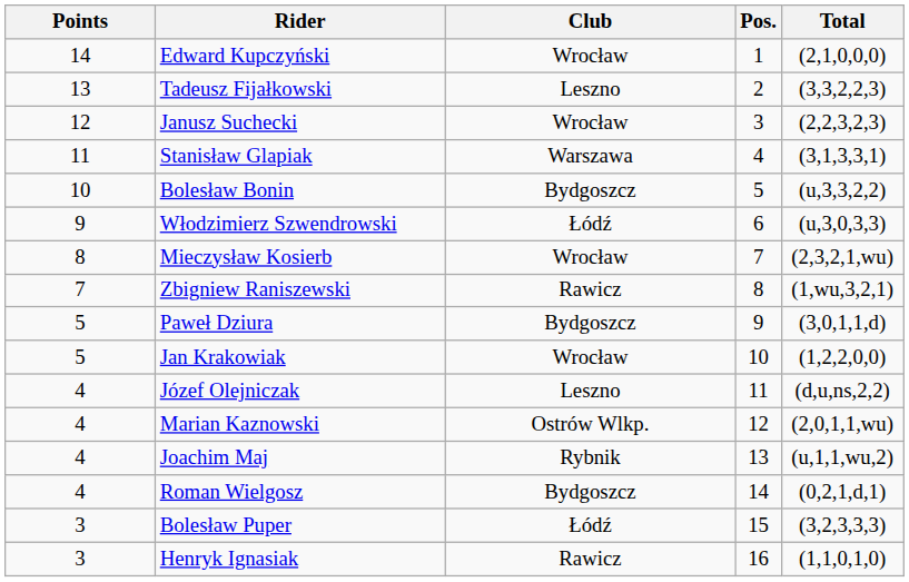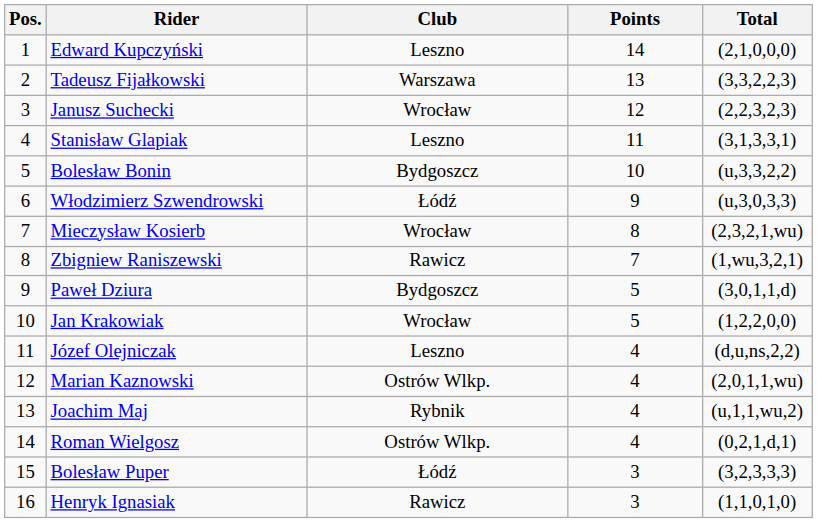 <table class=wikitable style="font-size:93%;">
 <tr>
-<th width=100px>Points</th>
+<th width=25px>Pos.</th>
 <th width=200px>Rider</th>
 <th width=200px>Club</th>
-<th width=25px>Pos.</th>
+<th width=100px>Points</th>
 <th width=80px>Total</th>
 </tr>
 <tr align=center>
+<td>1</td>
+<td align=left><a href='#'>Edward Kupczyński</a></td>
+<td>Leszno</td>
 <td>14</td>
-<td align=left><a href='#'>Edward Kupczyński</a></td>
-<td>Wrocław</td>
-<td>1</td>
 <td>(2,1,0,0,0)</td>
 </tr>
 <tr align=center>
+<td>2</td>
+<td align=left><a href='#'>Tadeusz Fijałkowski</a></td>
+<td>Warszawa</td>
 <td>13</td>
-<td align=left><a href='#'>Tadeusz Fijałkowski</a></td>
-<td>Leszno</td>
-<td>2</td>
 <td>(3,3,2,2,3)</td>
 </tr>
 <tr align=center>
-<td>12</td>
+<td>3</td>
 <td align=left><a href='#'>Janusz Suchecki</a></td>
 <td>Wrocław</td>
-<td>3</td>
+<td>12</td>
 <td>(2,2,3,2,3)</td>
 </tr>
 <tr align=center>
+<td>4</td>
+<td align=left><a href='#'>Stanisław Glapiak</a></td>
+<td>Leszno</td>
 <td>11</td>
-<td align=left><a href='#'>Stanisław Glapiak</a></td>
-<td>Warszawa</td>
-<td>4</td>
 <td>(3,1,3,3,1)</td>
 </tr>
 <tr align=center>
-<td>10</td>
+<td>5</td>
 <td align=left><a href='#'>Bolesław Bonin</a></td>
 <td>Bydgoszcz</td>
-<td>5</td>
+<td>10</td>
 <td>(u,3,3,2,2)</td>
 </tr>
 <tr align=center>
-<td>9</td>
+<td>6</td>
 <td align=left><a href='#'>Włodzimierz Szwendrowski</a></td>
 <td>Łódź</td>
-<td>6</td>
+<td>9</td>
 <td>(u,3,0,3,3)</td>
 </tr>
 <tr align=center>
-<td>8</td>
+<td>7</td>
 <td align=left><a href='#'>Mieczysław Kosierb</a></td>
 <td>Wrocław</td>
-<td>7</td>
+<td>8</td>
 <td>(2,3,2,1,wu)</td>
 </tr>
 <tr align=center>
-<td>7</td>
+<td>8</td>
 <td align=left><a href='#'>Zbigniew Raniszewski</a></td>
 <td>Rawicz</td>
-<td>8</td>
+<td>7</td>
 <td>(1,wu,3,2,1)</td>
 </tr>
 <tr align=center>
-<td>5</td>
+<td>9</td>
 <td align=left><a href='#'>Paweł Dziura</a></td>
 <td>Bydgoszcz</td>
-<td>9</td>
+<td>5</td>
 <td>(3,0,1,1,d)</td>
 </tr>
 <tr align=center>
-<td>5</td>
+<td>10</td>
 <td align=left><a href='#'>Jan Krakowiak</a></td>
 <td>Wrocław</td>
-<td>10</td>
+<td>5</td>
 <td>(1,2,2,0,0)</td>
 </tr>
 <tr align=center>
-<td>4</td>
+<td>11</td>
 <td align=left><a href='#'>Józef Olejniczak</a></td>
 <td>Leszno</td>
-<td>11</td>
+<td>4</td>
 <td>(d,u,ns,2,2)</td>
 </tr>
 <tr align=center>
-<td>4</td>
+<td>12</td>
 <td align=left><a href='#'>Marian Kaznowski</a></td>
 <td>Ostrów Wlkp.</td>
-<td>12</td>
+<td>4</td>
 <td>(2,0,1,1,wu)</td>
 </tr>
 <tr align=center>
-<td>4</td>
+<td>13</td>
 <td align=left><a href='#'>Joachim Maj</a></td>
 <td>Rybnik</td>
-<td>13</td>
+<td>4</td>
 <td>(u,1,1,wu,2)</td>
 </tr>
 <tr align=center>
+<td>14</td>
+<td align=left><a href='#'>Roman Wielgosz</a></td>
+<td>Ostrów Wlkp.</td>
 <td>4</td>
-<td align=left><a href='#'>Roman Wielgosz</a></td>
-<td>Bydgoszcz</td>
-<td>14</td>
 <td>(0,2,1,d,1)</td>
 </tr>
 <tr align=center>
-<td>3</td>
+<td>15</td>
 <td align=left><a href='#'>Bolesław Puper</a></td>
 <td>Łódź</td>
-<td>15</td>
+<td>3</td>
 <td>(3,2,3,3,3)</td>
 </tr>
 <tr align=center>
-<td>3</td>
+<td>16</td>
 <td align=left><a href='#'>Henryk Ignasiak</a></td>
 <td>Rawicz</td>
-<td>16</td>
+<td>3</td>
 <td>(1,1,0,1,0)</td>
 </tr>
 </table>
